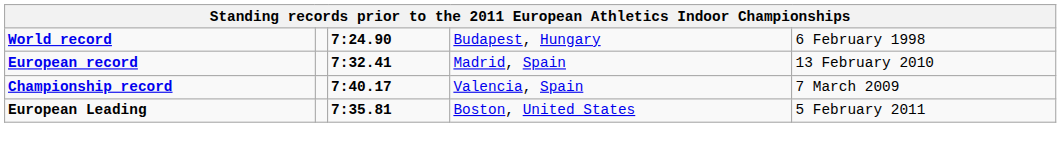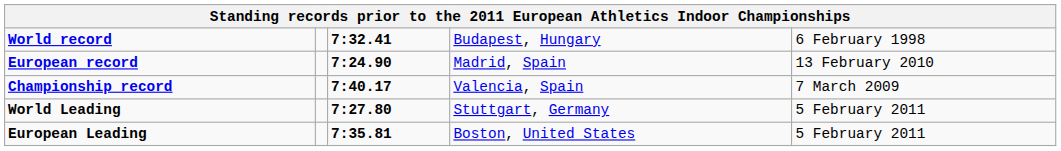 <table class="wikitable" width=75%>
 <tr>
 <th colspan="5">Standing records prior to the 2011 European Athletics Indoor Championships</th>
 </tr>
 <tr>
 <td><strong><a href='#'>World record</a></strong></td>
 <td></td>
-<td><strong>7:24.90</strong></td>
+<td><strong>7:32.41</strong></td>
 <td><a href='#'>Budapest</a>, <a href='#'>Hungary</a></td>
 <td>6 February 1998</td>
 </tr>
 <tr>
 <td><strong><a href='#'>European record</a></strong></td>
 <td></td>
-<td><strong>7:32.41</strong></td>
+<td><strong>7:24.90</strong></td>
 <td><a href='#'>Madrid</a>, <a href='#'>Spain</a></td>
 <td>13 February 2010</td>
 </tr>
 <tr>
 <td><strong><a href='#'>Championship record</a></strong></td>
 <td></td>
 <td><strong>7:40.17</strong></td>
 <td><a href='#'>Valencia</a>, <a href='#'>Spain</a></td>
 <td>7 March 2009</td>
 </tr>
 <tr>
+<td><strong>World Leading</strong></td>
+<td></td>
+<td><strong>7:27.80</strong></td>
+<td><a href='#'>Stuttgart</a>, <a href='#'>Germany</a></td>
+<td>5 February 2011</td>
+</tr>
+<tr>
 <td><strong>European Leading</strong></td>
 <td></td>
 <td><strong>7:35.81</strong></td>
 <td><a href='#'>Boston</a>, <a href='#'>United States</a></td>
 <td>5 February 2011</td>
 </tr>
 </table>
